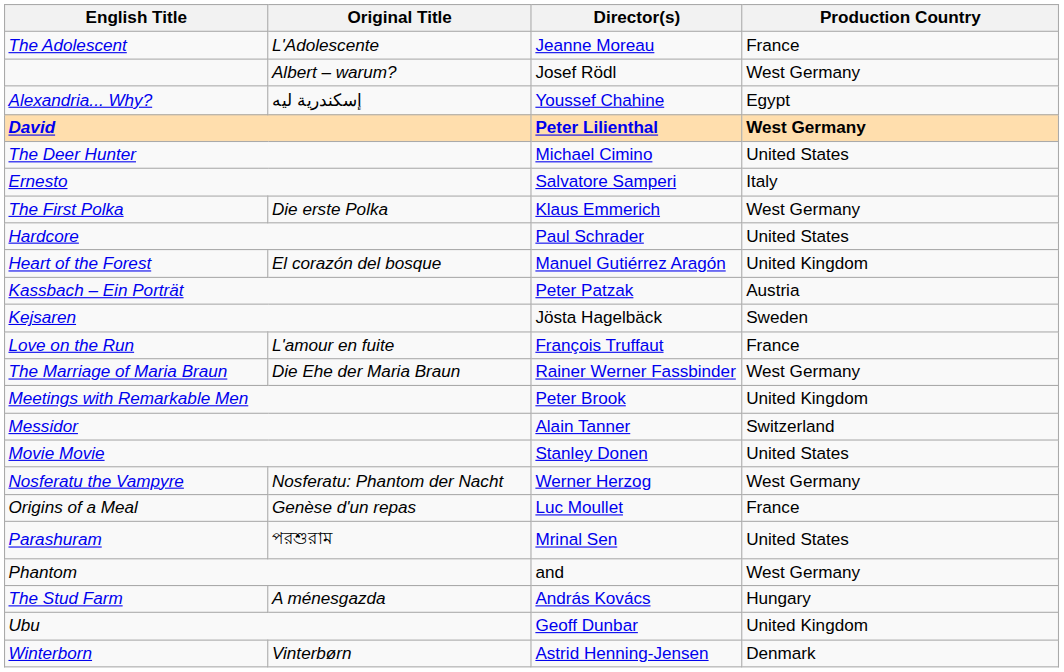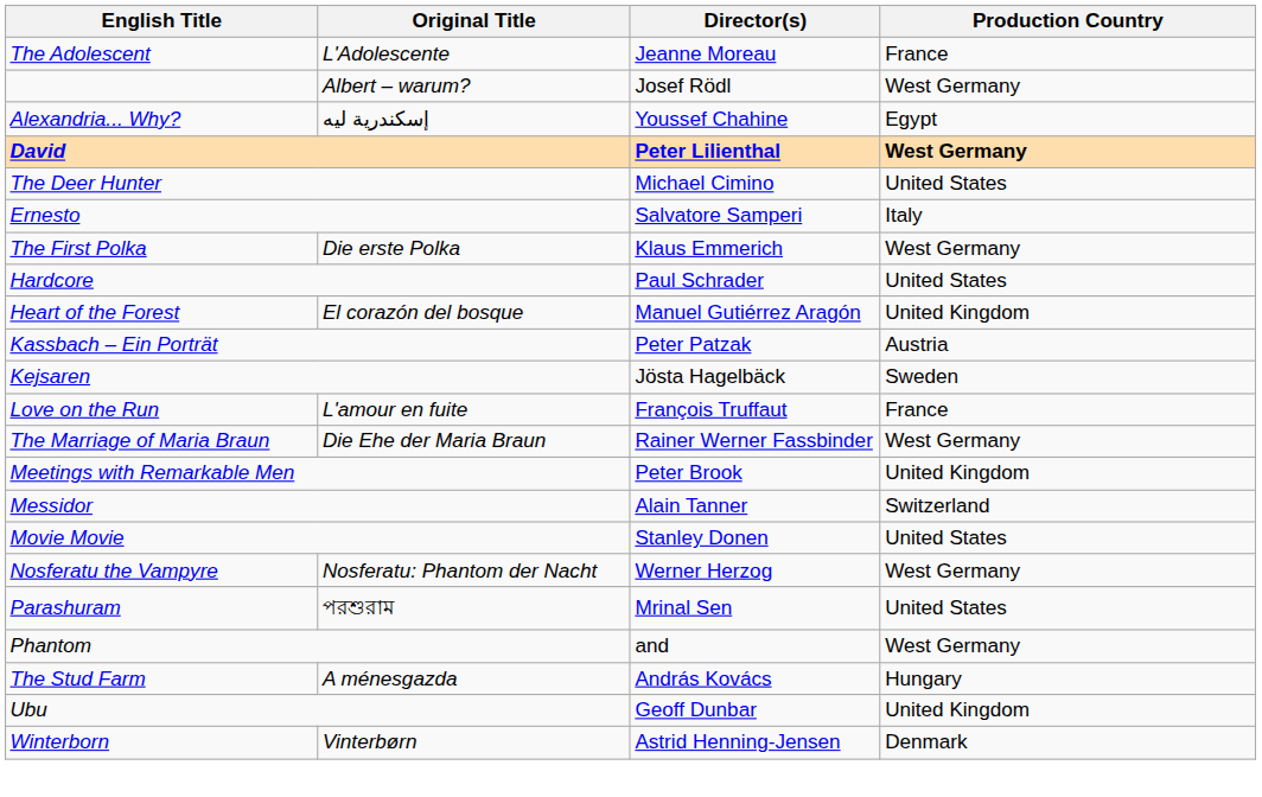 <table class="wikitable" width="78%" cellpadding="5">
 <tr>
 <th width="25%">English Title</th>
 <th width="25%">Original Title</th>
 <th width="20%">Director(s)</th>
 <th width="30%">Production Country</th>
 </tr>
 <tr>
 <td><em><a href='#'>The Adolescent</a></em></td>
 <td><em>L'Adolescente</em></td>
 <td><a href='#'>Jeanne Moreau</a></td>
 <td>France</td>
 </tr>
 <tr>
 <td><em></em></td>
 <td><em>Albert – warum?</em></td>
 <td>Josef Rödl</td>
 <td>West Germany</td>
 </tr>
 <tr>
 <td><em><a href='#'>Alexandria... Why?</a></em></td>
 <td>إسكندرية ليه</td>
 <td><a href='#'>Youssef Chahine</a></td>
 <td>Egypt</td>
 </tr>
 <tr style="background:#FFDEAD;">
 <td colspan="2"><em><a href='#'><strong>David</strong></a></em></td>
 <td><strong><a href='#'>Peter Lilienthal</a></strong></td>
 <td><strong>West Germany</strong></td>
 </tr>
 <tr>
 <td colspan="2"><em><a href='#'>The Deer Hunter</a></em></td>
 <td><a href='#'>Michael Cimino</a></td>
 <td>United States</td>
 </tr>
 <tr>
 <td colspan="2"><em><a href='#'>Ernesto</a></em></td>
 <td><a href='#'>Salvatore Samperi</a></td>
 <td>Italy</td>
 </tr>
 <tr>
 <td><em><a href='#'>The First Polka</a></em></td>
 <td><em>Die erste Polka</em></td>
 <td><a href='#'>Klaus Emmerich</a></td>
 <td>West Germany</td>
 </tr>
 <tr>
 <td colspan="2"><em><a href='#'>Hardcore</a></em></td>
 <td><a href='#'>Paul Schrader</a></td>
 <td>United States</td>
 </tr>
 <tr>
 <td><em><a href='#'>Heart of the Forest</a></em></td>
 <td><em>El corazón del bosque</em></td>
 <td><a href='#'>Manuel Gutiérrez Aragón</a></td>
 <td>United Kingdom</td>
 </tr>
 <tr>
 <td colspan="2"><em><a href='#'>Kassbach – Ein Porträt</a></em></td>
 <td><a href='#'>Peter Patzak</a></td>
 <td>Austria</td>
 </tr>
 <tr>
 <td colspan="2"><em><a href='#'>Kejsaren</a></em></td>
 <td>Jösta Hagelbäck</td>
 <td>Sweden</td>
 </tr>
 <tr>
 <td><em><a href='#'>Love on the Run</a></em></td>
 <td><em>L'amour en fuite</em></td>
 <td><a href='#'>François Truffaut</a></td>
 <td>France</td>
 </tr>
 <tr>
 <td><em><a href='#'>The Marriage of Maria Braun</a></em></td>
 <td><em>Die Ehe der Maria Braun</em></td>
 <td><a href='#'>Rainer Werner Fassbinder</a></td>
 <td>West Germany</td>
 </tr>
 <tr>
 <td colspan="2"><em><a href='#'>Meetings with Remarkable Men</a></em></td>
 <td><a href='#'>Peter Brook</a></td>
 <td>United Kingdom</td>
 </tr>
 <tr>
 <td colspan="2"><em><a href='#'>Messidor</a></em></td>
 <td><a href='#'>Alain Tanner</a></td>
 <td>Switzerland</td>
 </tr>
 <tr>
 <td colspan="2"><em><a href='#'>Movie Movie</a></em></td>
 <td><a href='#'>Stanley Donen</a></td>
 <td>United States</td>
 </tr>
 <tr>
 <td><em><a href='#'>Nosferatu the Vampyre</a></em></td>
 <td><em>Nosferatu: Phantom der Nacht</em></td>
 <td><a href='#'>Werner Herzog</a></td>
 <td>West Germany</td>
 </tr>
 <tr>
-<td><em>Origins of a Meal</em></td>
-<td><em>Genèse d'un repas</em></td>
-<td><a href='#'>Luc Moullet</a></td>
-<td>France</td>
-</tr>
-<tr>
 <td><em><a href='#'>Parashuram</a></em></td>
 <td>পরশুরাম</td>
 <td><a href='#'>Mrinal Sen</a></td>
 <td>United States</td>
 </tr>
 <tr>
 <td colspan="2"><em>Phantom</em></td>
 <td> and </td>
 <td>West Germany</td>
 </tr>
 <tr>
 <td><em><a href='#'>The Stud Farm</a></em></td>
 <td><em>A ménesgazda</em></td>
 <td><a href='#'>András Kovács</a></td>
 <td>Hungary</td>
 </tr>
 <tr>
 <td colspan="2"><em>Ubu</em></td>
 <td><a href='#'>Geoff Dunbar</a></td>
 <td>United Kingdom</td>
 </tr>
 <tr>
 <td><em><a href='#'>Winterborn</a></em></td>
 <td><em>Vinterbørn</em></td>
 <td><a href='#'>Astrid Henning-Jensen</a></td>
 <td>Denmark</td>
 </tr>
 </table>
